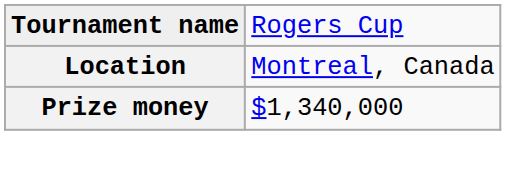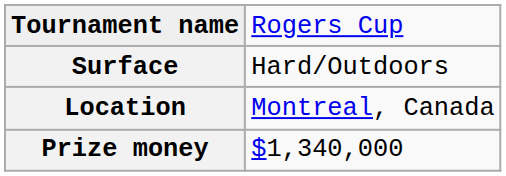 <table class="wikitable">
 <tr>
 <td bgcolor="#EFEFEF"><strong>Tournament name</strong></td>
 <td><a href='#'>Rogers Cup</a></td>
+</tr>
+<tr>
+<th>Surface</th>
+<td>Hard/Outdoors</td>
 </tr>
 <tr>
 <th>Location</th>
 <td><a href='#'>Montreal</a>, Canada</td>
 </tr>
 <tr>
 <th>Prize money</th>
 <td><a href='#'>$</a>1,340,000</td>
 </tr>
 </table>
